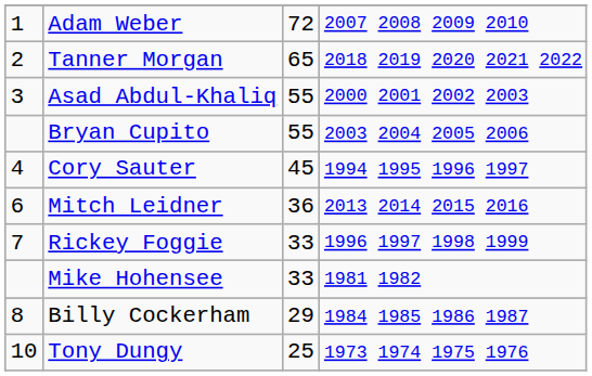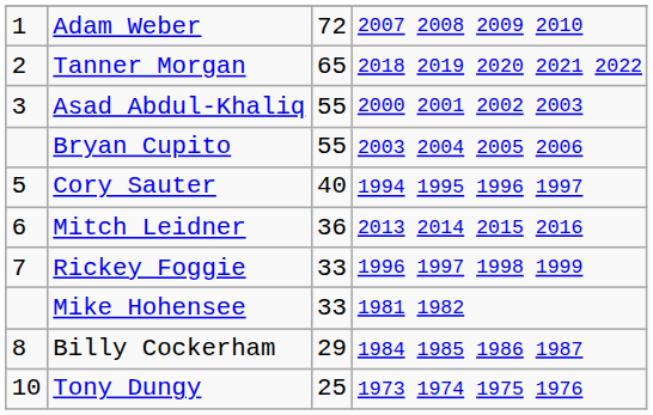 <table class="wikitable">
 <tr>
 </tr>
 <tr>
 <td>1</td>
 <td><a href='#'>Adam Weber</a></td>
 <td>72</td>
 <td style="font-size:80%;"><a href='#'>2007</a> <a href='#'>2008</a> <a href='#'>2009</a> <a href='#'>2010</a></td>
 </tr>
 <tr>
 <td>2</td>
 <td><a href='#'>Tanner Morgan</a></td>
 <td>65</td>
 <td style="font-size:80%;"><a href='#'>2018</a> <a href='#'>2019</a> <a href='#'>2020</a>  <a href='#'>2021</a> <a href='#'>2022</a></td>
 </tr>
 <tr>
 <td>3</td>
 <td><a href='#'>Asad Abdul-Khaliq</a></td>
 <td>55</td>
 <td style="font-size:80%;"><a href='#'>2000</a> <a href='#'>2001</a> <a href='#'>2002</a> <a href='#'>2003</a></td>
 </tr>
 <tr>
 <td></td>
 <td><a href='#'>Bryan Cupito</a></td>
 <td>55</td>
 <td style="font-size:80%;"><a href='#'>2003</a> <a href='#'>2004</a> <a href='#'>2005</a> <a href='#'>2006</a></td>
 </tr>
 <tr>
-<td>4</td>
+<td>5</td>
 <td><a href='#'>Cory Sauter</a></td>
-<td>45</td>
+<td>40</td>
 <td style="font-size:80%;"><a href='#'>1994</a> <a href='#'>1995</a> <a href='#'>1996</a> <a href='#'>1997</a></td>
 </tr>
 <tr>
 <td>6</td>
 <td><a href='#'>Mitch Leidner</a></td>
 <td>36</td>
 <td style="font-size:80%;"><a href='#'>2013</a> <a href='#'>2014</a> <a href='#'>2015</a> <a href='#'>2016</a></td>
 </tr>
 <tr>
 <td>7</td>
 <td><a href='#'>Rickey Foggie</a></td>
 <td>33</td>
 <td style="font-size:80%;"><a href='#'>1996</a> <a href='#'>1997</a> <a href='#'>1998</a> <a href='#'>1999</a></td>
 </tr>
 <tr>
 <td></td>
 <td><a href='#'>Mike Hohensee</a></td>
 <td>33</td>
 <td style="font-size:80%;"><a href='#'>1981</a> <a href='#'>1982</a></td>
 </tr>
 <tr>
 <td>8</td>
 <td>Billy Cockerham</td>
 <td>29</td>
 <td style="font-size:80%;"><a href='#'>1984</a> <a href='#'>1985</a> <a href='#'>1986</a> <a href='#'>1987</a></td>
 </tr>
 <tr>
 <td>10</td>
 <td><a href='#'>Tony Dungy</a></td>
 <td>25</td>
 <td style="font-size:80%;"><a href='#'>1973</a> <a href='#'>1974</a> <a href='#'>1975</a> <a href='#'>1976</a></td>
 </tr>
 </table>
